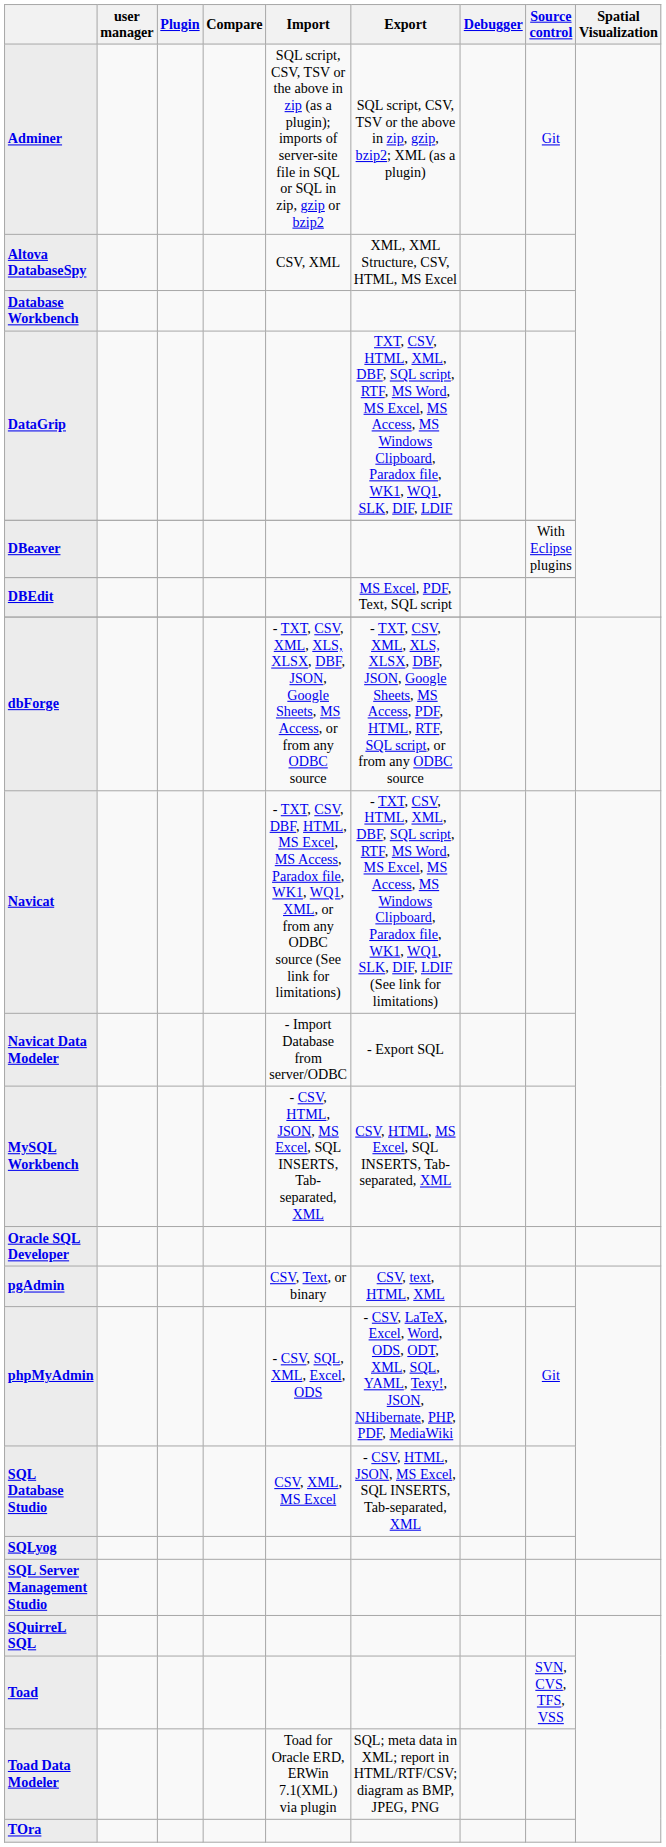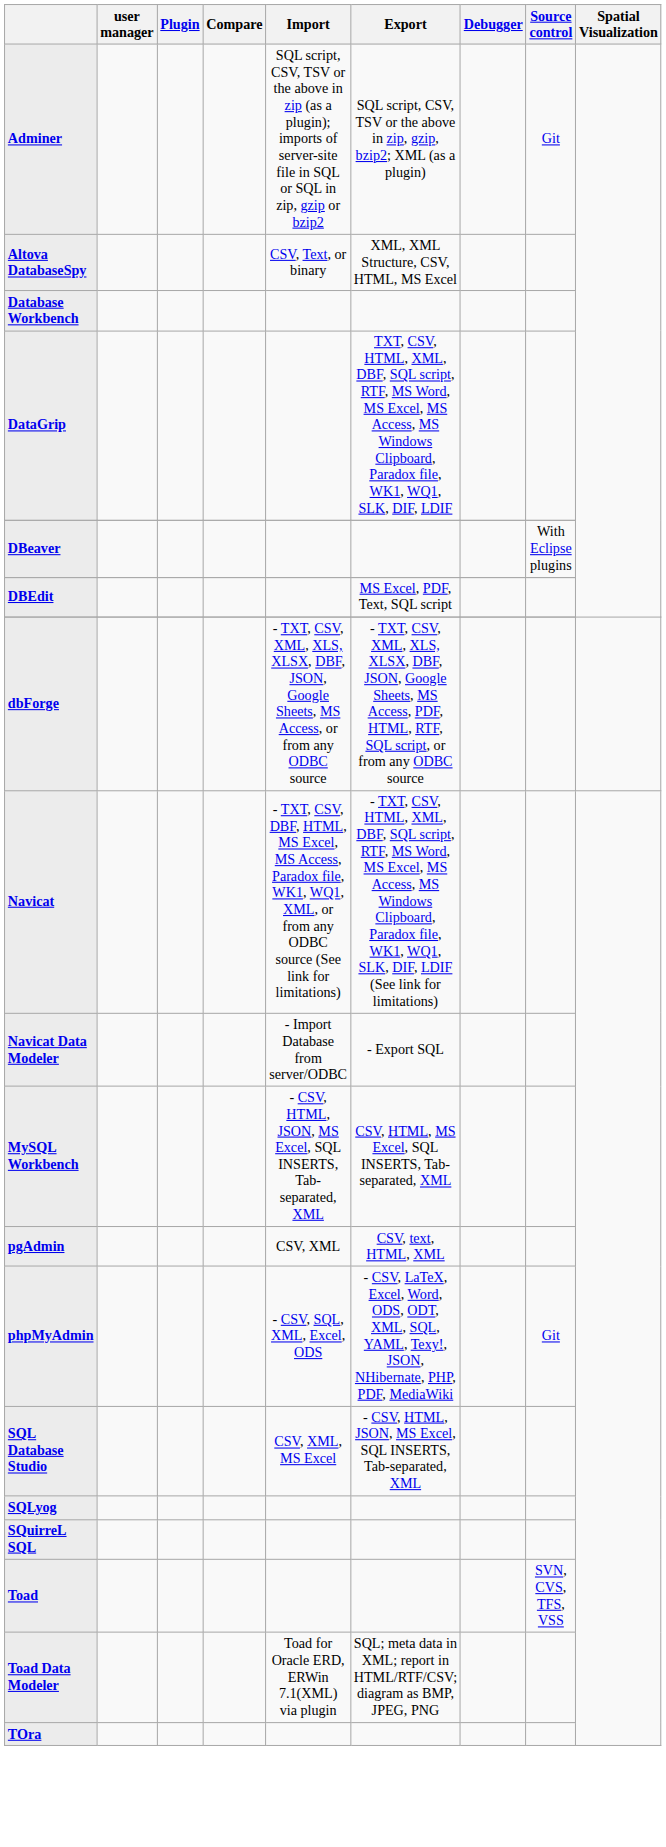 <table class="wikitable sortable" style="font-size: 85%; text-align: center">
 <tr style="background: #ececec;">
 <th></th>
 <th>user manager</th>
 <th><a href='#'>Plugin</a></th>
 <th>Compare</th>
 <th>Import</th>
 <th>Export</th>
 <th><a href='#'>Debugger</a></th>
 <th><a href='#'>Source control</a></th>
 <th>Spatial Visualization</th>
 </tr>
 <tr>
 <th style="text-align: left; background: #ececec;"><a href='#'>Adminer</a></th>
 <td></td>
 <td></td>
 <td></td>
 <td>SQL script, CSV, <abbr>TSV</abbr> or the above in <a href='#'>zip</a> (as a plugin); imports of server-site file in SQL or SQL in zip, <a href='#'>gzip</a> or <a href='#'>bzip2</a></td>
 <td>SQL script, CSV, <abbr>TSV</abbr> or the above in <a href='#'>zip</a>, <a href='#'>gzip</a>, <a href='#'>bzip2</a>; XML (as a plugin)</td>
 <td></td>
 <td><a href='#'>Git</a></td>
 </tr>
 <tr>
 <th style="text-align: left; background: #ececec;"><a href='#'>Altova DatabaseSpy</a></th>
 <td></td>
 <td></td>
 <td></td>
-<td>CSV, XML</td>
+<td><a href='#'>CSV</a>, <a href='#'>Text</a>, or binary</td>
 <td>XML, XML Structure, CSV, HTML, MS Excel</td>
 <td></td>
 <td></td>
 </tr>
 <tr>
 <th style="text-align: left; background: #ececec;"><a href='#'>Database Workbench</a></th>
 <td></td>
 <td></td>
 <td></td>
 <td></td>
 <td></td>
 <td></td>
 <td></td>
 </tr>
 <tr>
 <th style="text-align: left; background: #ececec;"><a href='#'>DataGrip</a></th>
 <td></td>
 <td></td>
 <td></td>
 <td></td>
 <td><a href='#'>TXT</a>, <a href='#'>CSV</a>, <a href='#'>HTML</a>, <a href='#'>XML</a>, <a href='#'>DBF</a>, <a href='#'>SQL script</a>, <a href='#'>RTF</a>, <a href='#'>MS Word</a>, <a href='#'>MS Excel</a>, <a href='#'>MS Access</a>, <a href='#'>MS Windows Clipboard</a>, <a href='#'>Paradox file</a>, <a href='#'>WK1</a>, <a href='#'>WQ1</a>, <a href='#'>SLK</a>, <a href='#'>DIF</a>, <a href='#'>LDIF</a></td>
 <td></td>
 <td></td>
 </tr>
 <tr>
 </tr>
 <tr>
 <th style="text-align: left; background: #ececec;"><a href='#'>DBeaver</a></th>
 <td></td>
 <td></td>
 <td></td>
 <td></td>
 <td></td>
 <td></td>
 <td>With <a href='#'>Eclipse</a> plugins</td>
 </tr>
 <tr>
 </tr>
 <tr>
 <th style="text-align: left; background: #ececec;"><a href='#'>DBEdit</a></th>
 <td></td>
 <td></td>
 <td></td>
 <td></td>
 <td><a href='#'>MS Excel</a>, <a href='#'>PDF</a>, Text, SQL script</td>
 <td></td>
 <td></td>
 </tr>
 <tr>
 </tr>
 <tr>
 <th style="text-align: left; background: #ececec;"><a href='#'>dbForge</a></th>
 <td></td>
 <td></td>
 <td></td>
 <td> - <a href='#'>TXT</a>, <a href='#'>CSV</a>, <a href='#'>XML</a>, <a href='#'>XLS, XLSX</a>, <a href='#'>DBF</a>, <a href='#'>JSON</a>, <a href='#'>Google Sheets</a>, <a href='#'>MS Access</a>, or from any <a href='#'>ODBC</a> source</td>
 <td> - <a href='#'>TXT</a>, <a href='#'>CSV</a>, <a href='#'>XML</a>, <a href='#'>XLS, XLSX</a>, <a href='#'>DBF</a>, <a href='#'>JSON</a>, <a href='#'>Google Sheets</a>, <a href='#'>MS Access</a>, <a href='#'>PDF</a>, <a href='#'>HTML</a>, <a href='#'>RTF</a>,  <a href='#'>SQL script</a>, or from any <a href='#'>ODBC</a> source</td>
 <td></td>
 <td></td>
 <td></td>
 </tr>
 <tr>
 <th style="text-align: left; background: #ececec;"><a href='#'>Navicat</a></th>
 <td></td>
 <td></td>
 <td></td>
 <td> - <a href='#'>TXT</a>, <a href='#'>CSV</a>, <a href='#'>DBF</a>, <a href='#'>HTML</a>, <a href='#'>MS Excel</a>, <a href='#'>MS Access</a>, <a href='#'>Paradox file</a>, <a href='#'>WK1</a>, <a href='#'>WQ1</a>, <a href='#'>XML</a>, or from any ODBC source (See link for limitations)</td>
 <td> - <a href='#'>TXT</a>, <a href='#'>CSV</a>, <a href='#'>HTML</a>, <a href='#'>XML</a>, <a href='#'>DBF</a>, <a href='#'>SQL script</a>, <a href='#'>RTF</a>, <a href='#'>MS Word</a>, <a href='#'>MS Excel</a>, <a href='#'>MS Access</a>, <a href='#'>MS Windows Clipboard</a>, <a href='#'>Paradox file</a>, <a href='#'>WK1</a>, <a href='#'>WQ1</a>, <a href='#'>SLK</a>, <a href='#'>DIF</a>, <a href='#'>LDIF</a> (See link for limitations)</td>
 <td></td>
 <td></td>
 </tr>
 <tr>
 <th style="text-align: left; background: #ececec;"><a href='#'>Navicat Data Modeler</a></th>
 <td></td>
 <td></td>
 <td></td>
 <td> - Import Database from server/ODBC</td>
 <td> - Export SQL</td>
 <td></td>
 <td></td>
 </tr>
 <tr>
 <th style="text-align: left; background: #ececec;"><a href='#'>MySQL Workbench</a></th>
 <td></td>
 <td></td>
 <td></td>
 <td> - <a href='#'>CSV</a>, <a href='#'>HTML</a>, <a href='#'>JSON</a>, <a href='#'>MS Excel</a>, SQL INSERTS, Tab-separated, <a href='#'>XML</a></td>
 <td><a href='#'>CSV</a>, <a href='#'>HTML</a>, <a href='#'>MS Excel</a>, SQL INSERTS, Tab-separated, <a href='#'>XML</a></td>
 <td></td>
 <td></td>
 </tr>
 <tr>
-<th style="text-align: left; background: #ececec;"><a href='#'>Oracle SQL Developer</a></th>
-<td></td>
-<td></td>
-<td></td>
-<td></td>
-<td></td>
-<td></td>
-<td></td>
-<td></td>
-</tr>
-<tr>
 <th style="text-align: left; background: #ececec;"><a href='#'>pgAdmin</a></th>
 <td></td>
 <td></td>
 <td></td>
-<td><a href='#'>CSV</a>, <a href='#'>Text</a>, or binary</td>
+<td>CSV, XML</td>
 <td><a href='#'>CSV</a>, <a href='#'>text</a>, <a href='#'>HTML</a>, <a href='#'>XML</a></td>
 <td></td>
 <td></td>
 </tr>
 <tr>
 <th style="text-align: left; background: #ececec;"><a href='#'>phpMyAdmin</a></th>
 <td></td>
 <td></td>
 <td></td>
 <td> - <a href='#'>CSV</a>, <a href='#'>SQL</a>, <a href='#'>XML</a>, <a href='#'>Excel</a>, <a href='#'>ODS</a></td>
 <td> - <a href='#'>CSV</a>, <a href='#'>LaTeX</a>, <a href='#'>Excel</a>, <a href='#'>Word</a>, <a href='#'>ODS</a>, <a href='#'>ODT</a>, <a href='#'>XML</a>, <a href='#'>SQL</a>, <a href='#'>YAML</a>, <a href='#'>Texy!</a>, <a href='#'>JSON</a>, <a href='#'>NHibernate</a>, <a href='#'>PHP</a>, <a href='#'>PDF</a>, <a href='#'>MediaWiki</a></td>
 <td></td>
 <td><a href='#'>Git</a></td>
 </tr>
 <tr>
 <th style="text-align: left; background: #ececec;"><a href='#'>SQL Database Studio</a></th>
 <td></td>
 <td></td>
 <td></td>
 <td><a href='#'>CSV</a>, <a href='#'>XML</a>, <a href='#'>MS Excel</a></td>
 <td> - <a href='#'>CSV</a>, <a href='#'>HTML</a>, <a href='#'>JSON</a>, <a href='#'>MS Excel</a>, SQL INSERTS, Tab-separated, <a href='#'>XML</a></td>
 <td></td>
 <td></td>
 </tr>
 <tr>
 <th style="text-align: left; background: #ececec;"><a href='#'>SQLyog</a></th>
-<td></td>
-<td></td>
-<td></td>
-<td></td>
-<td></td>
-<td></td>
-<td></td>
-</tr>
-<tr>
-<th style="text-align: left; background: #ececec;"><a href='#'>SQL Server Management Studio</a></th>
-<td></td>
 <td></td>
 <td></td>
 <td></td>
 <td></td>
 <td></td>
 <td></td>
 <td></td>
 </tr>
 <tr>
 <th style="text-align: left; background: #ececec;"><a href='#'>SQuirreL SQL</a></th>
 <td></td>
 <td></td>
 <td></td>
 <td></td>
 <td></td>
 <td></td>
 <td></td>
 </tr>
 <tr>
 <th style="text-align: left; background: #ececec;"><a href='#'>Toad</a></th>
 <td></td>
 <td></td>
 <td></td>
 <td></td>
 <td></td>
 <td></td>
 <td><a href='#'>SVN</a>, <a href='#'>CVS</a>, <a href='#'>TFS</a>, <a href='#'>VSS</a></td>
 </tr>
 <tr>
 <th style="text-align: left; background: #ececec;"><a href='#'>Toad Data Modeler</a></th>
 <td></td>
 <td></td>
 <td></td>
 <td>Toad for Oracle ERD, ERWin 7.1(XML) via plugin</td>
 <td>SQL; meta data in XML; report in HTML/RTF/CSV; diagram as BMP, JPEG, PNG</td>
 <td></td>
 <td></td>
 </tr>
 <tr>
 <th style="text-align: left; background: #ececec;"><a href='#'>TOra</a></th>
 <td></td>
 <td></td>
 <td></td>
 <td></td>
 <td></td>
 <td></td>
 <td></td>
 </tr>
 </table>
